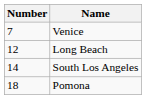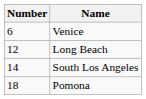 <table class="wikitable sortable">
 <tr>
 <th>Number</th>
 <th>Name</th>
 </tr>
 <tr>
-<td>7</td>
+<td>6</td>
 <td>Venice</td>
 </tr>
 <tr>
 <td>12</td>
 <td>Long Beach</td>
 </tr>
 <tr>
 <td>14</td>
 <td>South Los Angeles</td>
 </tr>
 <tr>
 <td>18</td>
 <td>Pomona</td>
 </tr>
 </table>
